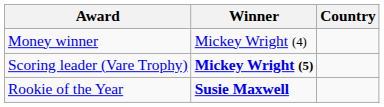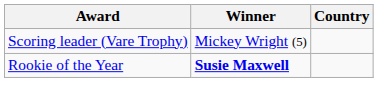 <table class="wikitable">
 <tr>
 <th>Award</th>
 <th>Winner</th>
 <th>Country</th>
 </tr>
 <tr>
-<td><a href='#'>Money winner</a></td>
-<td><a href='#'>Mickey Wright</a> <small>(4)</small></td>
-<td></td>
-</tr>
-<tr>
 <td><a href='#'>Scoring leader (Vare Trophy)</a></td>
-<td><strong><a href='#'>Mickey Wright</a> <small>(5)</small></strong></td>
+<td><a href='#'>Mickey Wright</a> <small>(5)</small></td>
 <td></td>
 </tr>
 <tr>
 <td><a href='#'>Rookie of the Year</a></td>
 <td><strong><a href='#'>Susie Maxwell</a></strong></td>
 <td></td>
 </tr>
 </table>
